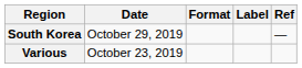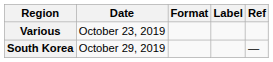 <table class="wikitable plainrowheaders">
 <tr>
 <th scope="col">Region</th>
 <th scope="col">Date</th>
 <th scope="col">Format</th>
 <th scope="col">Label</th>
 <th scope="col">Ref</th>
 </tr>
 <tr>
+<th scope="row">Various</th>
+<td>October 23, 2019</td>
+<td></td>
+<td></td>
+<td></td>
+</tr>
+<tr>
 <th scope="row">South Korea</th>
 <td>October 29, 2019</td>
 <td></td>
 <td></td>
 <td>—</td>
 </tr>
-<tr>
-<th scope="row">Various</th>
-<td>October 23, 2019</td>
-<td></td>
-<td></td>
-<td></td>
-</tr>
 </table>
